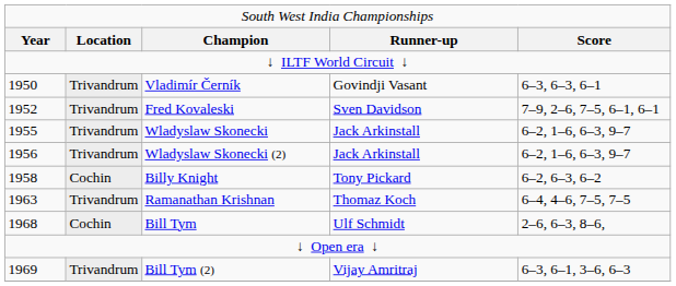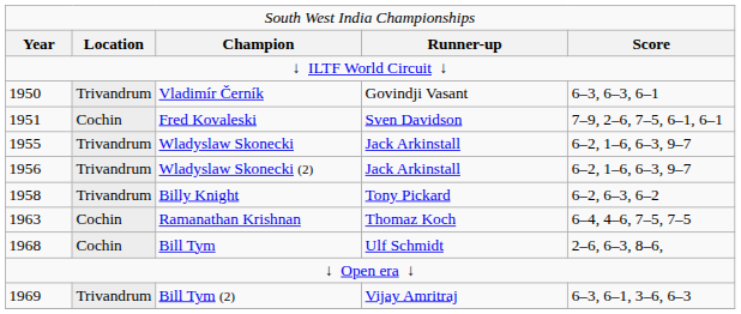 <table class="wikitable">
 <tr>
 <td colspan=5 align=center><em>South West India Championships</em></td>
 </tr>
 <tr>
 <th style="width:60px;">Year</th>
 <th style="width:70px;">Location</th>
 <th style="width:200px;">Champion</th>
 <th style="width:200px;">Runner-up</th>
 <th style="width:160px;">Score</th>
 </tr>
 <tr>
 <td colspan=5 align=center>↓  <a href='#'>ILTF World Circuit</a>  ↓</td>
 </tr>
 <tr>
 <td>1950</td>
 <td style="background:#ededed">Trivandrum</td>
 <td> <a href='#'>Vladimír Černík</a></td>
 <td> Govindji Vasant</td>
 <td>6–3, 6–3, 6–1</td>
 </tr>
 <tr>
-<td>1952</td>
-<td style="background:#ededed">Trivandrum</td>
+<td>1951</td>
+<td style="background:#ededed">Cochin</td>
 <td> <a href='#'>Fred Kovaleski</a></td>
 <td> <a href='#'>Sven Davidson</a></td>
 <td>7–9, 2–6, 7–5, 6–1, 6–1</td>
 </tr>
 <tr>
 <td>1955</td>
 <td style="background:#ededed">Trivandrum</td>
 <td> <a href='#'>Wladyslaw Skonecki</a></td>
 <td> <a href='#'>Jack Arkinstall</a></td>
 <td>6–2, 1–6, 6–3, 9–7</td>
 </tr>
 <tr>
 <td>1956</td>
 <td style="background:#ededed">Trivandrum</td>
 <td> <a href='#'>Wladyslaw Skonecki</a> <small>(2)</small></td>
 <td> <a href='#'>Jack Arkinstall</a></td>
 <td>6–2, 1–6, 6–3, 9–7</td>
 </tr>
 <tr>
 <td>1958</td>
-<td style="background:#ededed">Cochin</td>
+<td style="background:#ededed">Trivandrum</td>
 <td> <a href='#'>Billy Knight</a></td>
 <td>  <a href='#'>Tony Pickard</a></td>
 <td>6–2, 6–3, 6–2</td>
 </tr>
 <tr>
 <td>1963</td>
-<td style="background:#ededed">Trivandrum</td>
+<td style="background:#ededed">Cochin</td>
 <td> <a href='#'>Ramanathan Krishnan</a></td>
 <td> <a href='#'>Thomaz Koch</a></td>
 <td>6–4, 4–6, 7–5, 7–5</td>
 </tr>
 <tr>
 <td>1968</td>
 <td style="background:#ededed">Cochin</td>
 <td> <a href='#'>Bill Tym</a></td>
 <td> <a href='#'>Ulf Schmidt</a></td>
 <td>2–6, 6–3, 8–6,</td>
 </tr>
 <tr>
 <td colspan=5 align=center>↓  <a href='#'>Open era</a>  ↓</td>
 </tr>
 <tr>
 <td>1969</td>
 <td style="background:#ededed">Trivandrum</td>
 <td> <a href='#'>Bill Tym</a> <small>(2)</small></td>
 <td> <a href='#'>Vijay Amritraj</a></td>
 <td>6–3, 6–1, 3–6, 6–3</td>
 </tr>
 <tr>
 </tr>
 </table>
